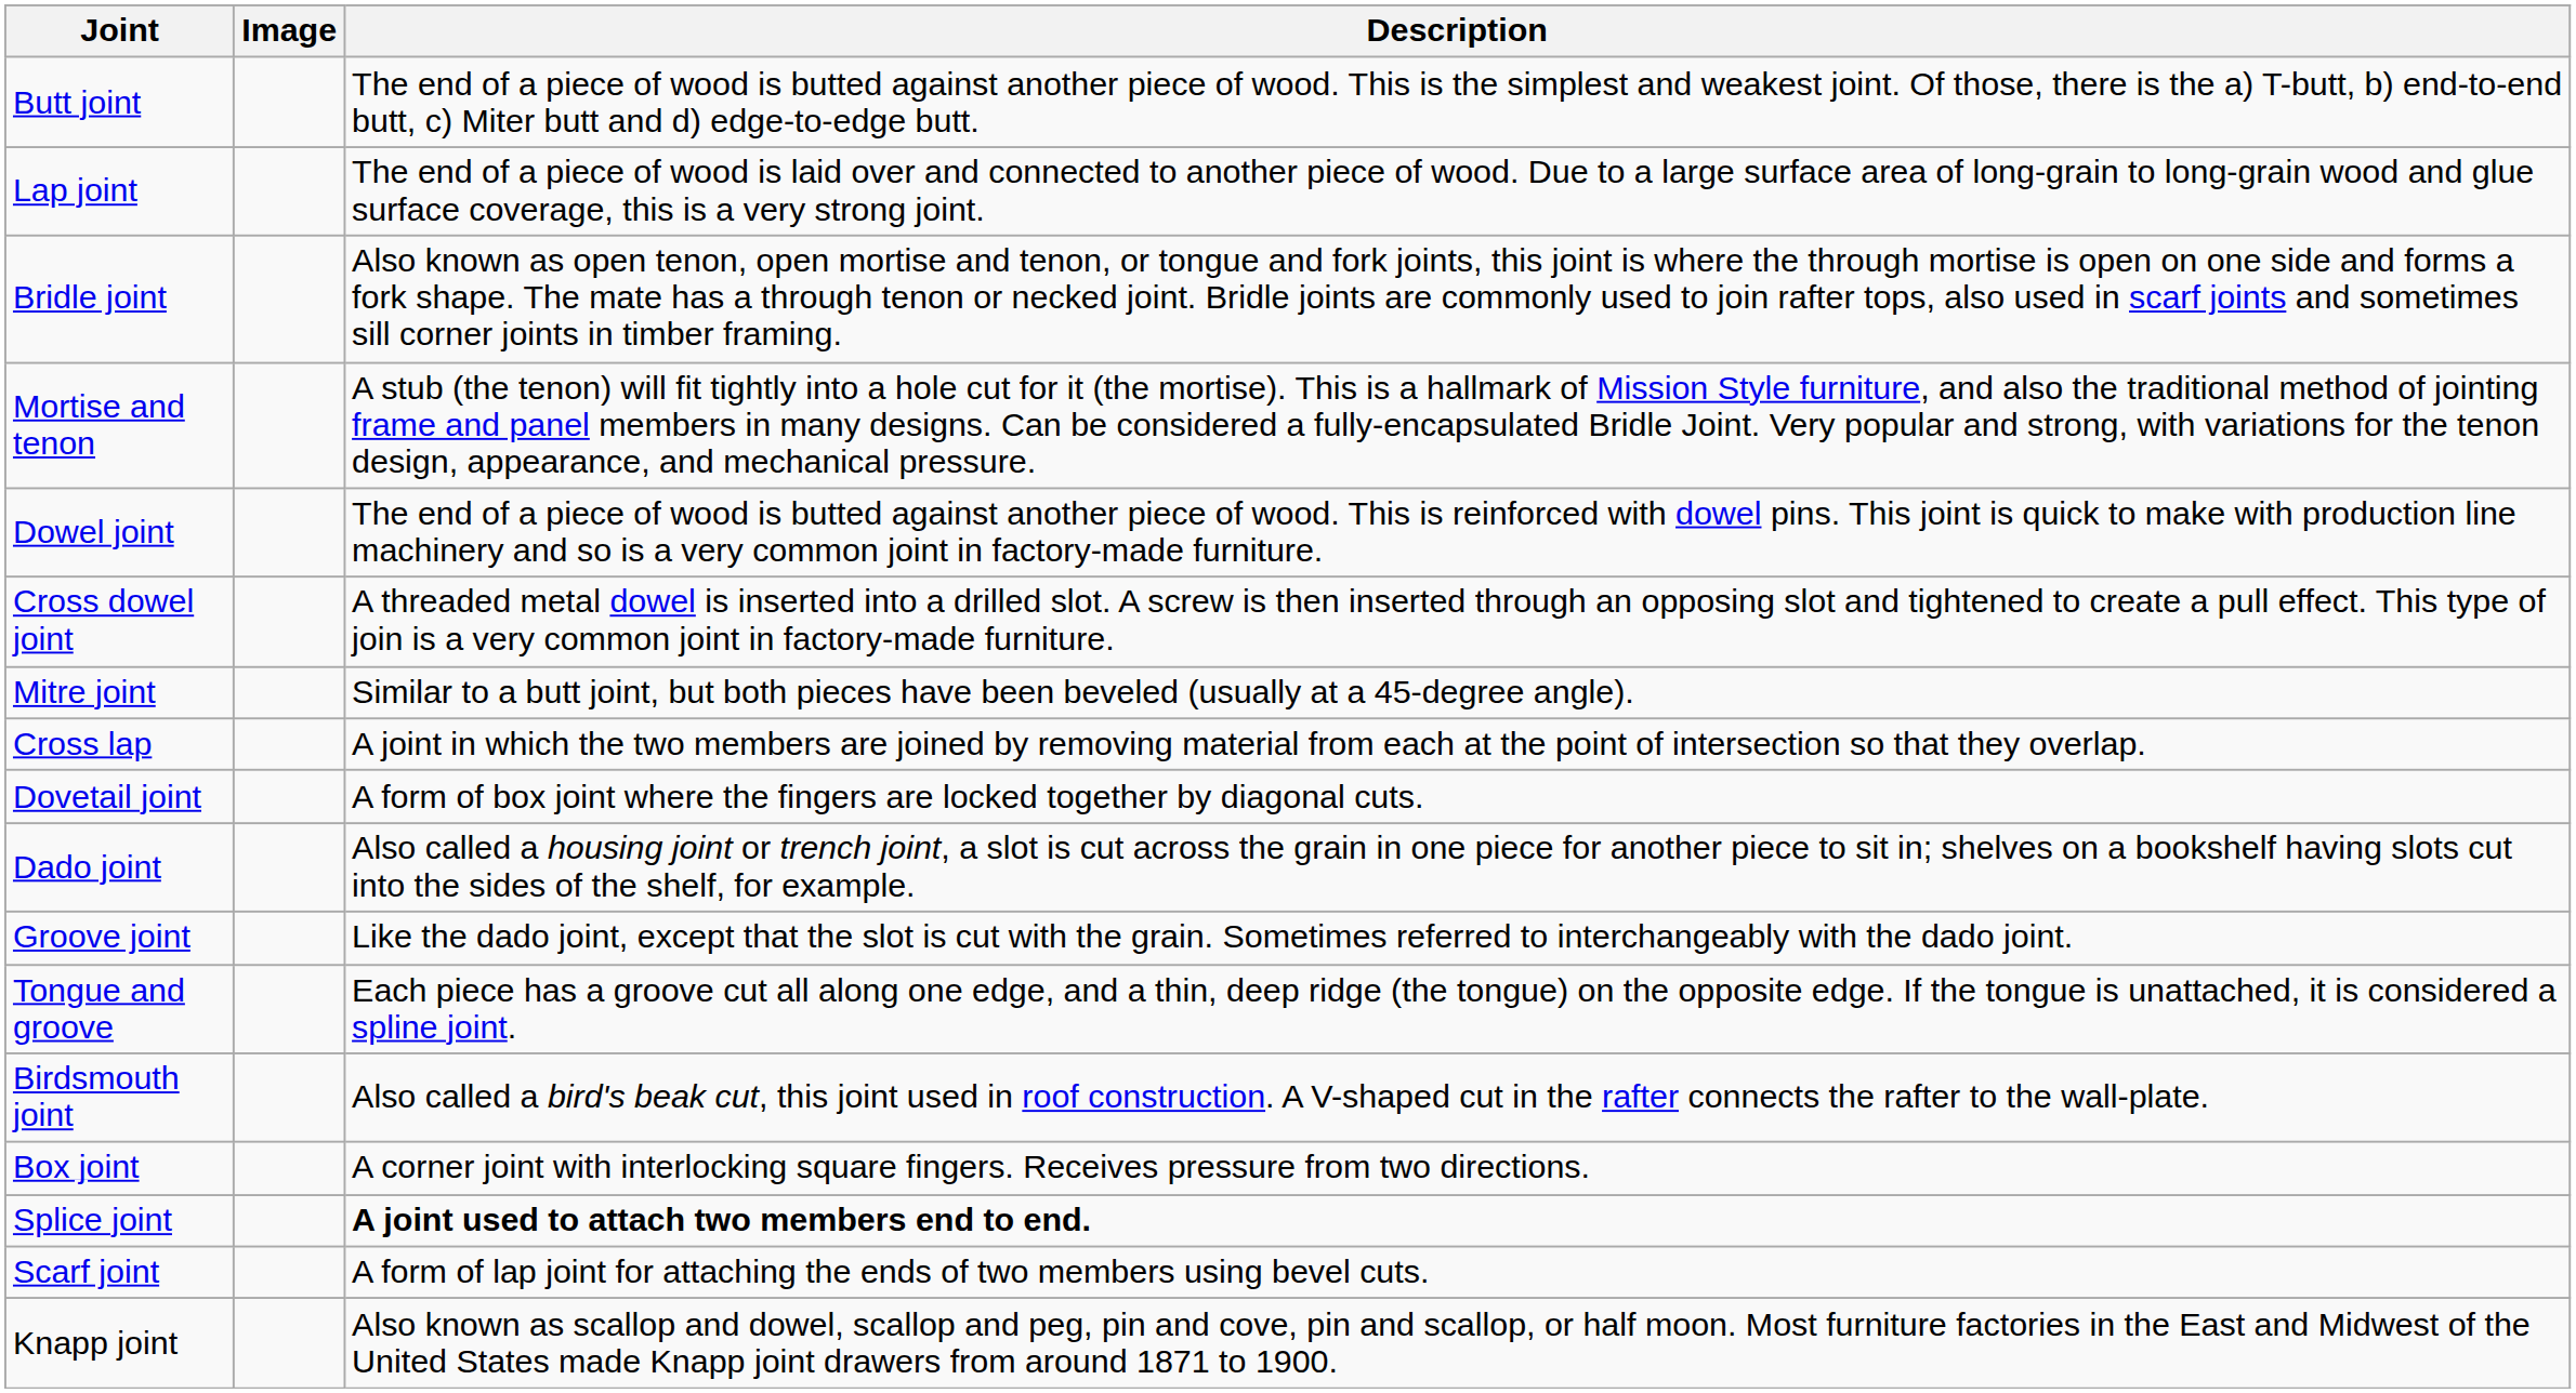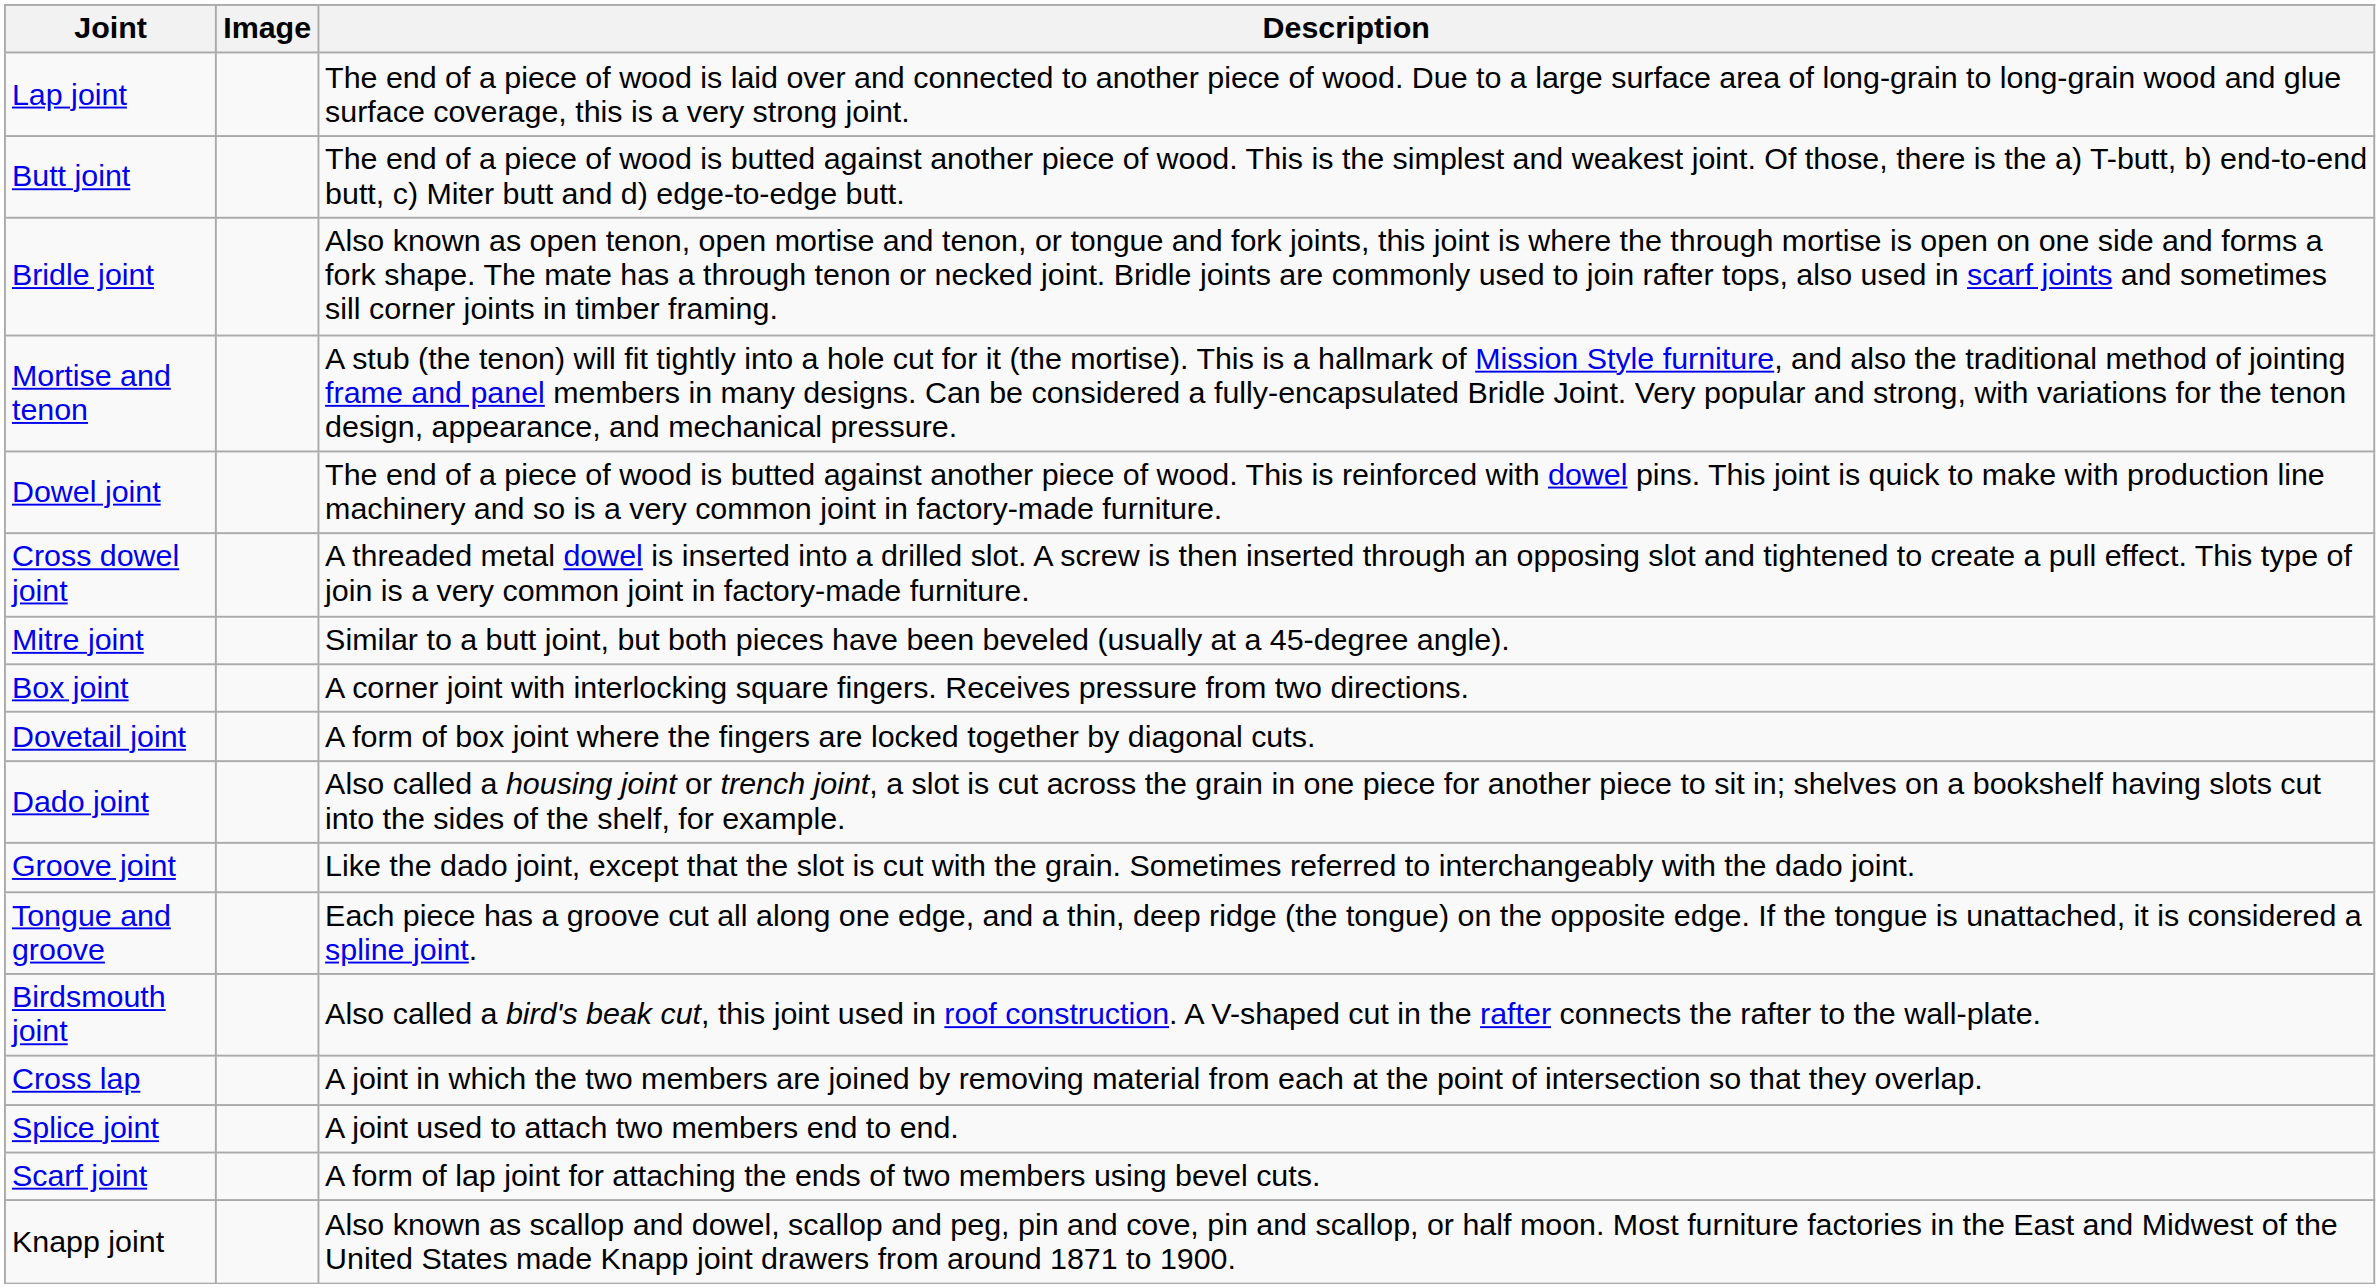 <table class="wikitable">
 <tr>
 <th>Joint</th>
 <th>Image</th>
 <th>Description</th>
 </tr>
 <tr>
+<td><a href='#'>Lap joint</a></td>
+<td></td>
+<td>The end of a piece of wood is laid over and connected to another piece of wood. Due to a large surface area of long-grain to long-grain wood and glue surface coverage, this is a very strong joint.</td>
+</tr>
+<tr>
 <td><a href='#'>Butt joint</a></td>
 <td></td>
 <td>The end of a piece of wood is butted against another piece of wood. This is the simplest and weakest joint. Of those, there is the a) T-butt, b) end-to-end butt, c) Miter butt and d) edge-to-edge butt.</td>
-</tr>
-<tr>
-<td><a href='#'>Lap joint</a></td>
-<td></td>
-<td>The end of a piece of wood is laid over and connected to another piece of wood. Due to a large surface area of long-grain to long-grain wood and glue surface coverage, this is a very strong joint.</td>
 </tr>
 <tr>
 <td><a href='#'>Bridle joint</a></td>
 <td></td>
 <td>Also known as open tenon, open mortise and tenon, or tongue and fork joints, this joint is where the through mortise is open on one side and forms a fork shape. The mate has a through tenon or necked joint. Bridle joints are commonly used to join rafter tops, also used in <a href='#'>scarf joints</a> and sometimes sill corner joints in timber framing.</td>
 </tr>
 <tr>
 <td><a href='#'>Mortise and tenon</a></td>
 <td></td>
 <td>A stub (the tenon) will fit tightly into a hole cut for it (the mortise). This is a hallmark of <a href='#'>Mission Style furniture</a>, and also the traditional method of jointing <a href='#'>frame and panel</a> members in many designs. Can be considered a fully-encapsulated Bridle Joint. Very popular and strong, with variations for the tenon design, appearance, and mechanical pressure.</td>
 </tr>
 <tr>
 <td><a href='#'>Dowel joint</a></td>
 <td></td>
 <td>The end of a piece of wood is butted against another piece of wood. This is reinforced with <a href='#'>dowel</a> pins. This joint is quick to make with production line machinery and so is a very common joint in factory-made furniture.</td>
 </tr>
 <tr>
 <td><a href='#'>Cross dowel joint</a></td>
 <td></td>
 <td>A threaded metal <a href='#'>dowel</a> is inserted into a drilled slot. A screw is then inserted through an opposing slot and tightened to create a pull effect. This type of join is a very common joint in factory-made furniture.</td>
 </tr>
 <tr>
 <td><a href='#'>Mitre joint</a></td>
 <td></td>
 <td>Similar to a butt joint, but both pieces have been beveled (usually at a 45-degree angle).</td>
 </tr>
 <tr>
-<td><a href='#'>Cross lap</a></td>
+<td><a href='#'>Box joint</a></td>
 <td></td>
-<td>A joint in which the two members are joined by removing material from each at the point of intersection so that they overlap.</td>
+<td>A corner joint with interlocking square fingers. Receives pressure from two directions.</td>
 </tr>
 <tr>
 <td><a href='#'>Dovetail joint</a></td>
 <td></td>
 <td>A form of box joint where the fingers are locked together by diagonal cuts.</td>
 </tr>
 <tr>
 <td><a href='#'>Dado joint</a></td>
 <td></td>
 <td>Also called a <em>housing joint</em> or <em>trench joint</em>, a slot is cut across the grain in one piece for another piece to sit in; shelves on a bookshelf having slots cut into the sides of the shelf, for example.</td>
 </tr>
 <tr>
 <td><a href='#'>Groove joint</a></td>
 <td></td>
 <td>Like the dado joint, except that the slot is cut with the grain. Sometimes referred to interchangeably with the dado joint.</td>
 </tr>
 <tr>
 <td><a href='#'>Tongue and groove</a></td>
 <td></td>
 <td>Each piece has a groove cut all along one edge, and a thin, deep ridge (the tongue) on the opposite edge. If the tongue is unattached, it is considered a <a href='#'>spline joint</a>.</td>
 </tr>
 <tr>
 <td><a href='#'>Birdsmouth joint</a></td>
 <td></td>
 <td>Also called a <em>bird's beak cut</em>, this joint used in <a href='#'>roof construction</a>. A V-shaped cut in the <a href='#'>rafter</a> connects the rafter to the wall-plate.</td>
 </tr>
 <tr>
-<td><a href='#'>Box joint</a></td>
+<td><a href='#'>Cross lap</a></td>
 <td></td>
-<td>A corner joint with interlocking square fingers. Receives pressure from two directions.</td>
+<td>A joint in which the two members are joined by removing material from each at the point of intersection so that they overlap.</td>
 </tr>
 <tr>
 <td><a href='#'>Splice joint</a></td>
 <td></td>
-<td><strong>A joint used to attach two members end to end.</strong></td>
+<td>A joint used to attach two members end to end.</td>
 </tr>
 <tr>
 <td><a href='#'>Scarf joint</a></td>
 <td></td>
 <td>A form of lap joint for attaching the ends of two members using bevel cuts.</td>
 </tr>
 <tr>
 <td>Knapp joint</td>
 <td></td>
 <td>Also known as scallop and dowel, scallop and peg, pin and cove, pin and scallop, or half moon. Most furniture factories in the East and Midwest of the United States made Knapp joint drawers from around 1871 to 1900.</td>
 </tr>
 </table>
